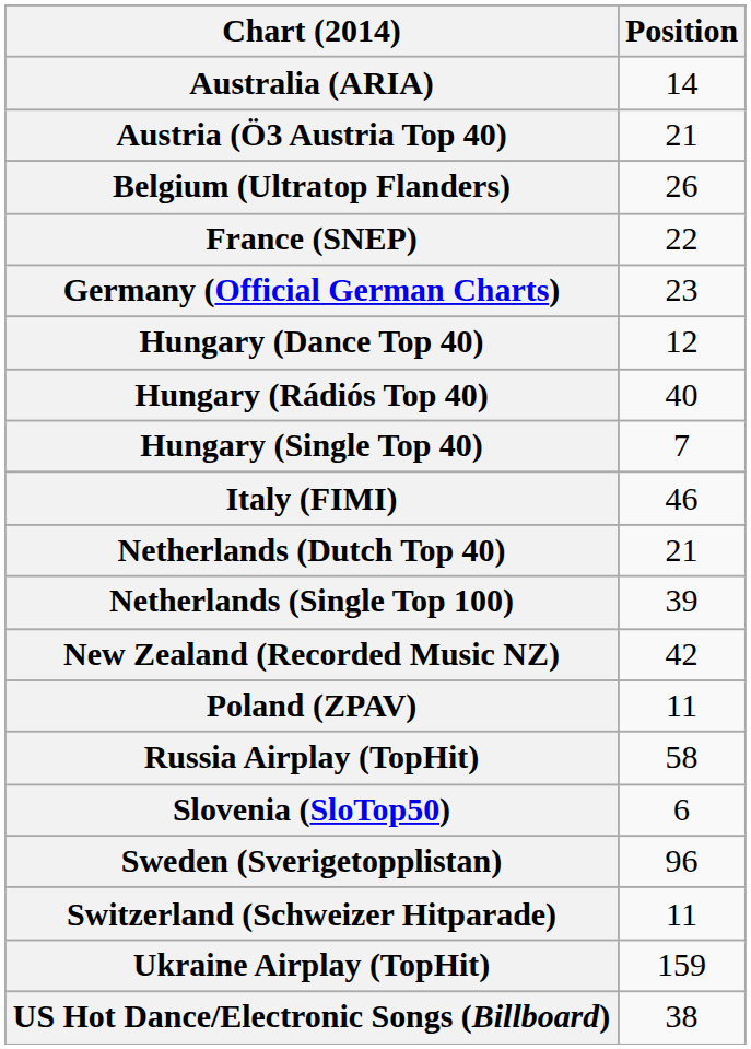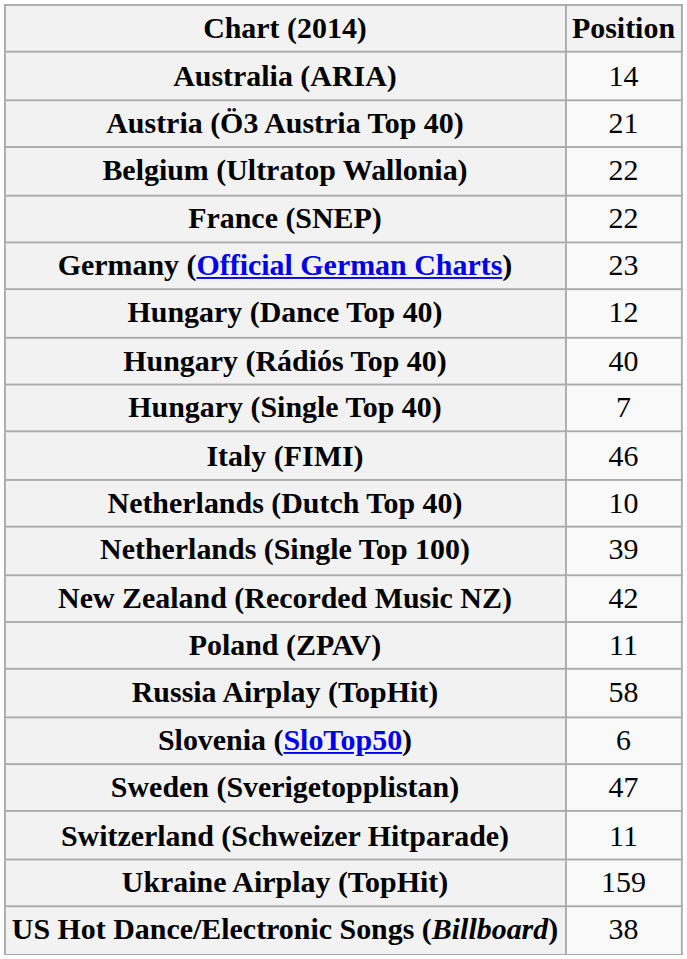 <table class="wikitable sortable plainrowheaders " style="text-align:center">
 <tr>
 <th scope="col">Chart (2014)</th>
 <th scope="col">Position</th>
 </tr>
 <tr>
 <th scope="row">Australia (ARIA)</th>
 <td>14</td>
 </tr>
 <tr>
 <th scope="row">Austria (Ö3 Austria Top 40)</th>
 <td>21</td>
 </tr>
 <tr>
-<th scope="row">Belgium (Ultratop Flanders)</th>
-<td>26</td>
+<th scope="row">Belgium (Ultratop Wallonia)</th>
+<td>22</td>
 </tr>
 <tr>
 <th scope="row">France (SNEP)</th>
 <td>22</td>
 </tr>
 <tr>
 <th scope="row">Germany (<a href='#'>Official German Charts</a>)</th>
 <td>23</td>
 </tr>
 <tr>
 <th scope="row">Hungary (Dance Top 40)</th>
 <td>12</td>
 </tr>
 <tr>
 <th scope="row">Hungary (Rádiós Top 40)</th>
 <td>40</td>
 </tr>
 <tr>
 <th scope="row">Hungary (Single Top 40)</th>
 <td>7</td>
 </tr>
 <tr>
 <th scope="row">Italy (FIMI)</th>
 <td>46</td>
 </tr>
 <tr>
 <th scope="row">Netherlands (Dutch Top 40)</th>
-<td>21</td>
+<td>10</td>
 </tr>
 <tr>
 <th scope="row">Netherlands (Single Top 100)</th>
 <td>39</td>
 </tr>
 <tr>
 <th scope="row">New Zealand (Recorded Music NZ)</th>
 <td>42</td>
 </tr>
 <tr>
 <th scope="row">Poland (ZPAV)</th>
 <td>11</td>
 </tr>
 <tr>
 <th scope="row">Russia Airplay (TopHit)</th>
 <td style="text-align:center;">58</td>
 </tr>
 <tr>
 <th scope="row">Slovenia (<a href='#'>SloTop50</a>)</th>
 <td align=center>6</td>
 </tr>
 <tr>
 <th scope="row">Sweden (Sverigetopplistan)</th>
-<td>96</td>
+<td>47</td>
 </tr>
 <tr>
 <th scope="row">Switzerland (Schweizer Hitparade)</th>
 <td>11</td>
 </tr>
 <tr>
 <th scope="row">Ukraine Airplay (TopHit)</th>
 <td style="text-align:center;">159</td>
 </tr>
 <tr>
 <th scope="row">US Hot Dance/Electronic Songs (<em>Billboard</em>)</th>
 <td>38</td>
 </tr>
 </table>
